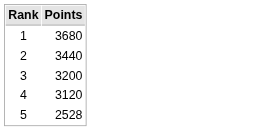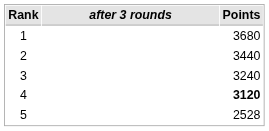 <table cellspacing="1" cellpadding="3" style="border:1px solid #aaa; font-size:90%;">
 <tr style="background:#e4e4e4;">
 <th style="border-bottom:1px solid #aaa; width:10px;">Rank</th>
+<th style="border-bottom:1px solid #aaa; width:200px; white-space:nowrap;"><em>after 3 rounds</em></th>
 <th style="border-bottom:1px solid #aaa; width:20px;">Points</th>
 </tr>
 <tr>
 <td align=center>1</td>
+<td></td>
 <td align=right>3680</td>
 </tr>
 <tr>
 <td align=center>2</td>
+<td></td>
 <td align=right>3440</td>
 </tr>
 <tr>
 <td align=center>3</td>
-<td align=right>3200</td>
+<td></td>
+<td align=right>3240</td>
 </tr>
 <tr>
 <td align=center>4</td>
-<td align=right>3120</td>
+<td></td>
+<td align=right><strong>3120</strong></td>
 </tr>
 <tr>
 <td align=center>5</td>
+<td></td>
 <td align=right>2528</td>
 </tr>
 </table>
